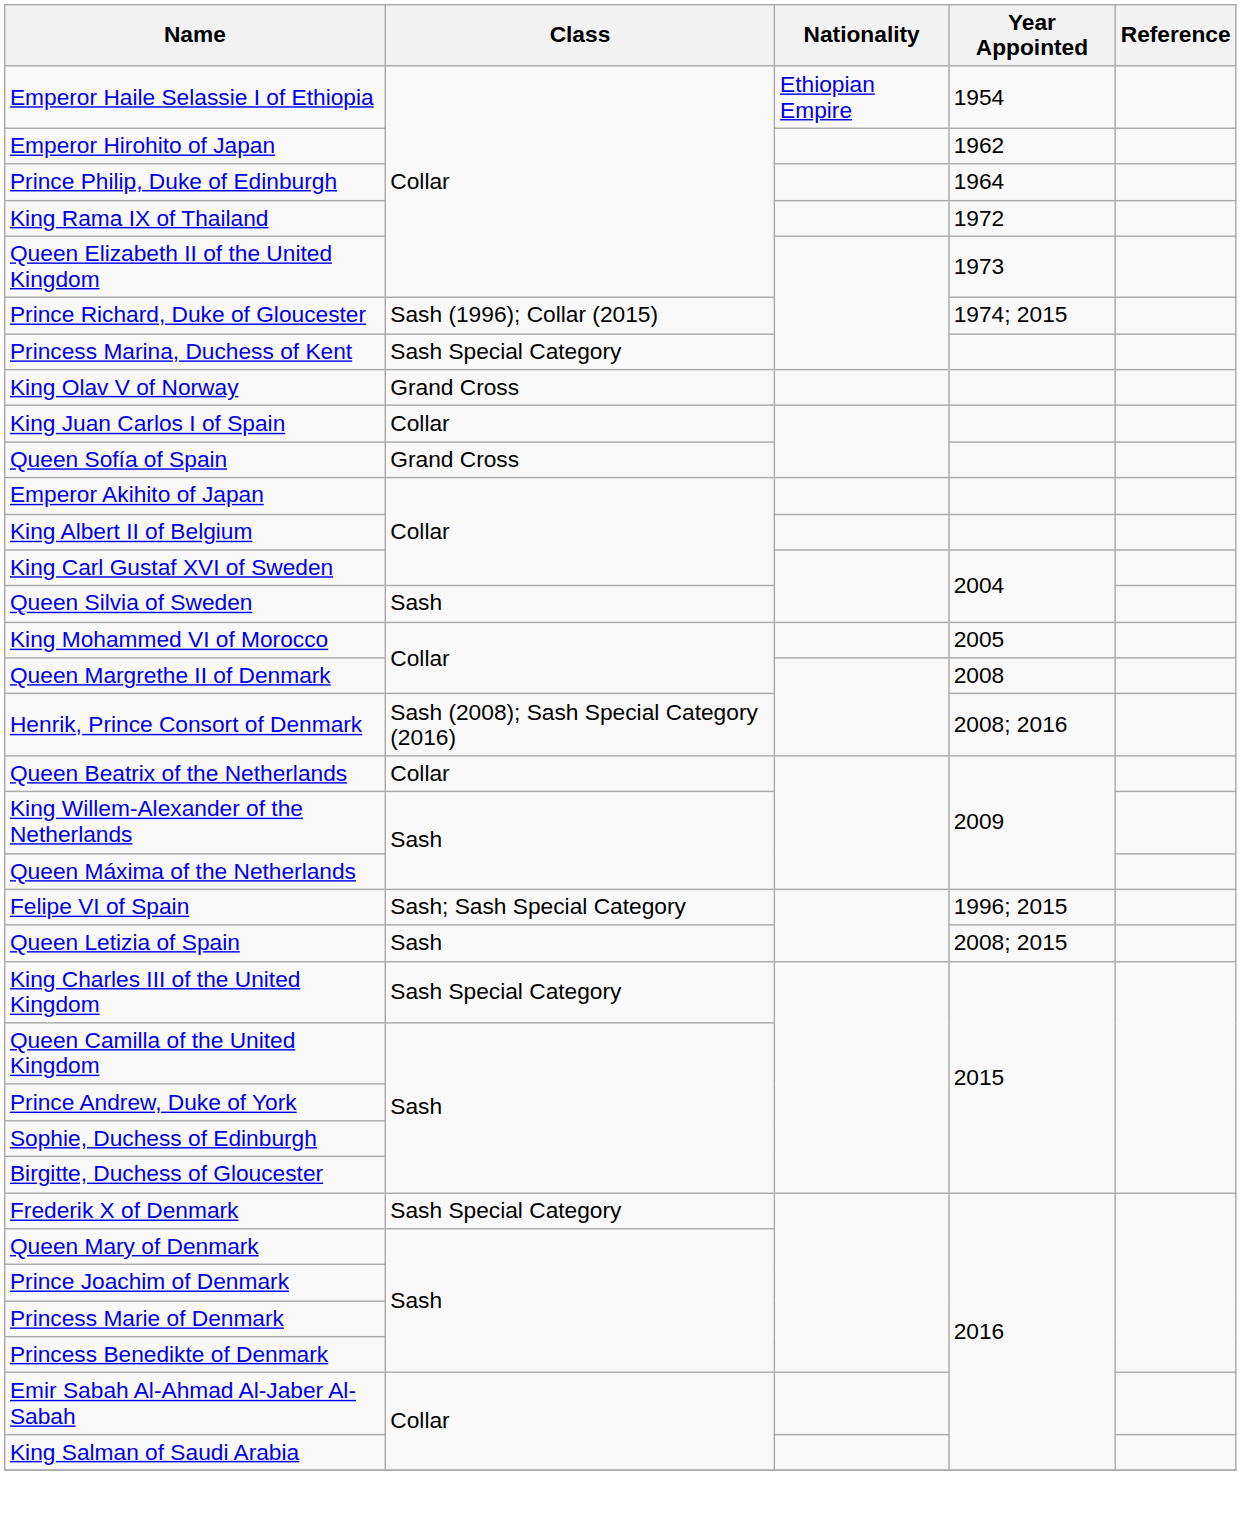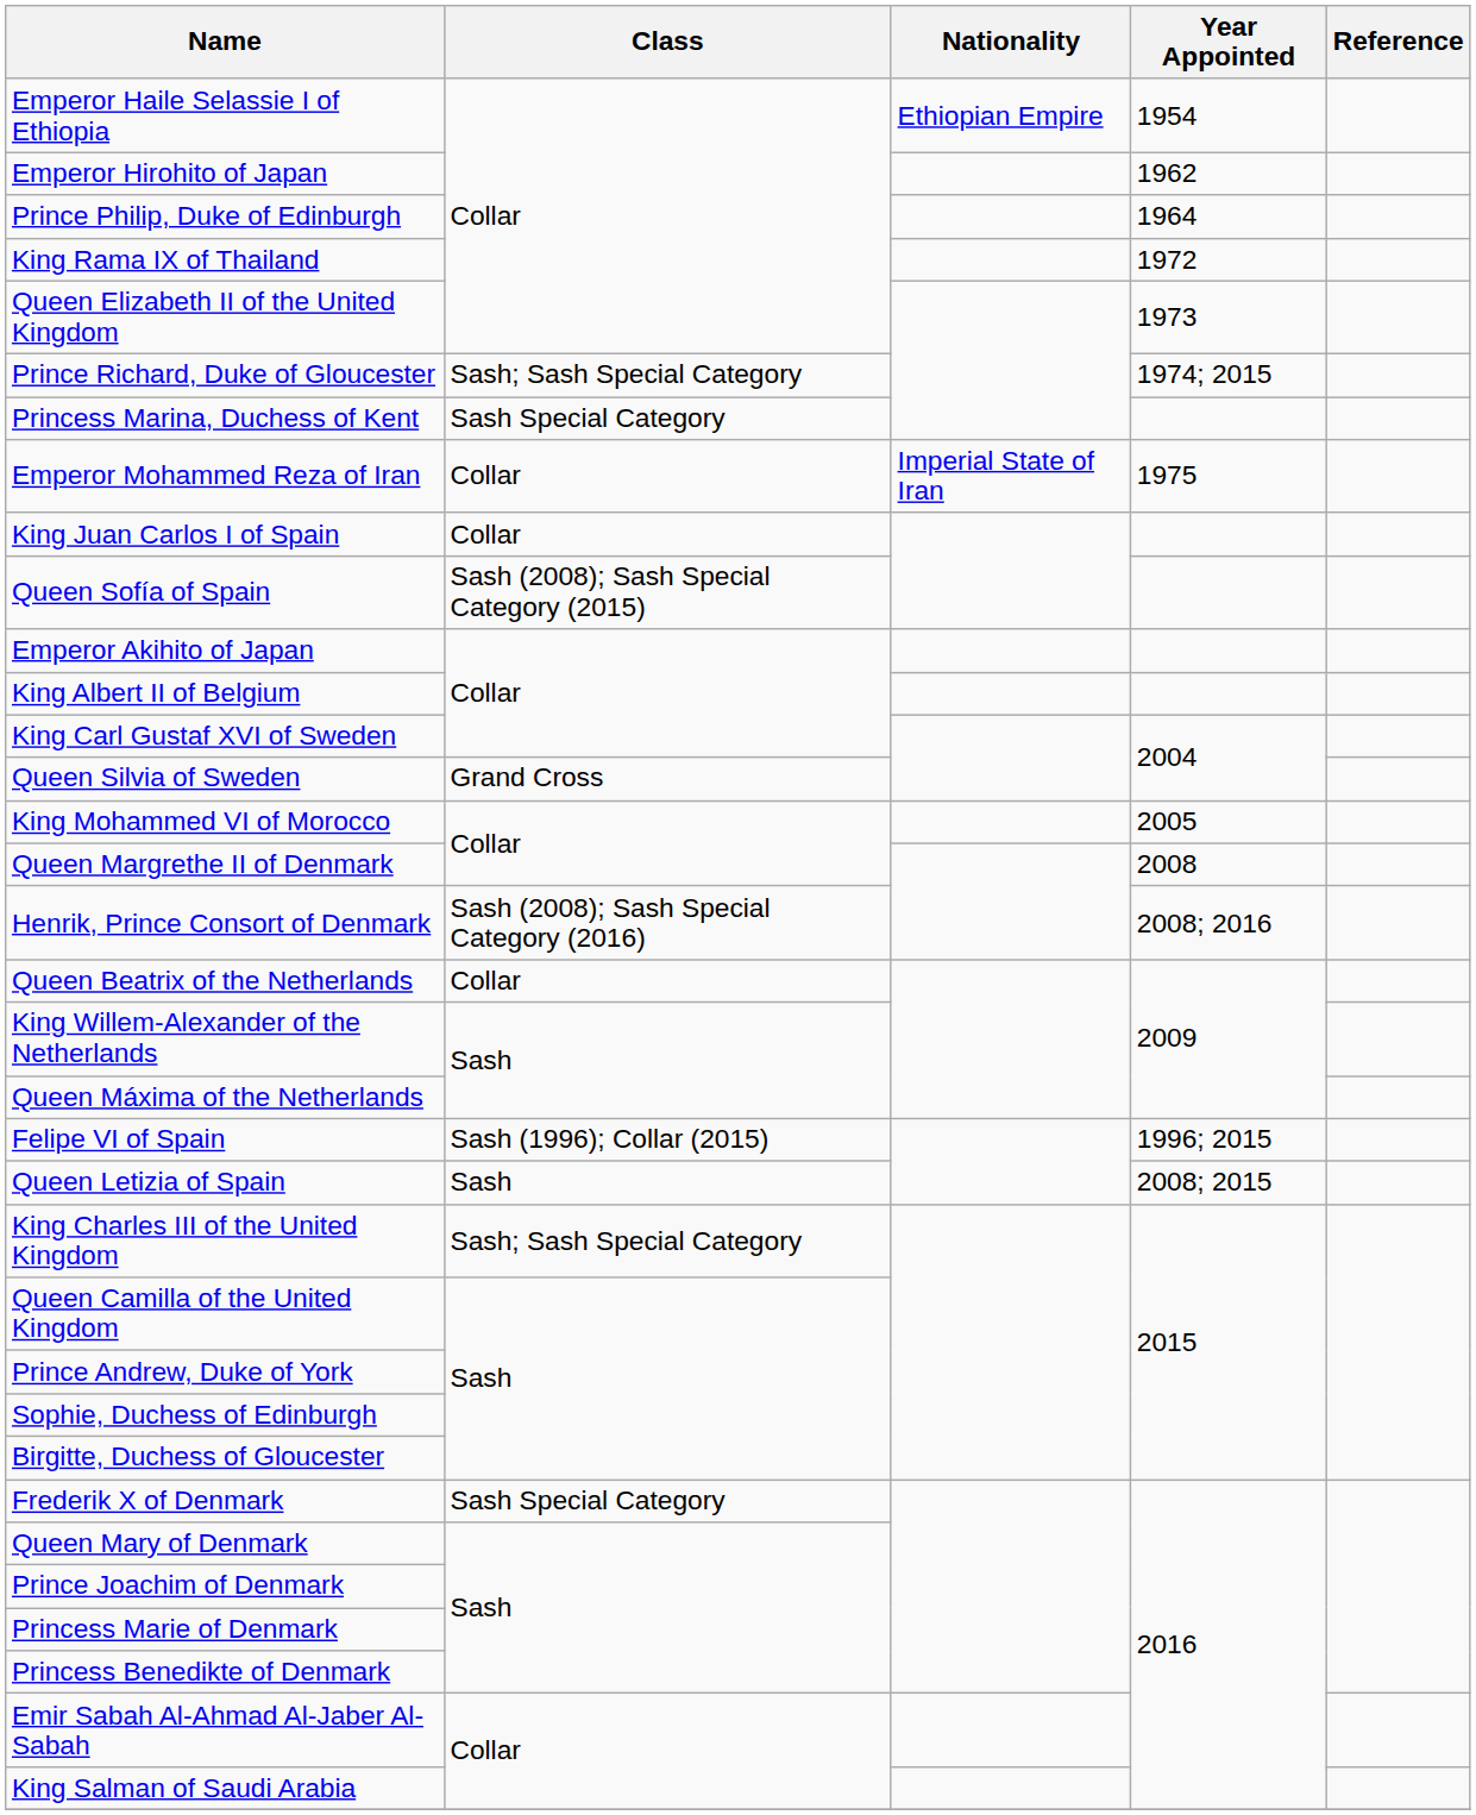 <table class="wikitable sortable">
 <tr>
 <th>Name</th>
 <th>Class</th>
 <th>Nationality</th>
 <th>Year Appointed</th>
 <th class="unsortable">Reference</th>
 </tr>
 <tr>
 <td><a href='#'>Emperor Haile Selassie I of Ethiopia</a></td>
 <td rowspan="5">Collar</td>
 <td> <a href='#'>Ethiopian Empire</a></td>
 <td>1954</td>
 <td></td>
 </tr>
 <tr>
 <td><a href='#'>Emperor Hirohito of Japan</a></td>
 <td></td>
 <td>1962</td>
 <td></td>
 </tr>
 <tr>
 <td><a href='#'>Prince Philip, Duke of Edinburgh</a></td>
 <td></td>
 <td>1964</td>
 <td></td>
 </tr>
 <tr>
 <td><a href='#'>King Rama IX of Thailand</a></td>
 <td></td>
 <td>1972</td>
 <td></td>
 </tr>
 <tr>
 <td><a href='#'>Queen Elizabeth II of the United Kingdom</a></td>
 <td rowspan="3"></td>
 <td>1973</td>
 <td></td>
 </tr>
 <tr>
 <td><a href='#'>Prince Richard, Duke of Gloucester</a></td>
-<td>Sash (1996); Collar (2015)</td>
+<td>Sash; Sash Special Category</td>
 <td>1974; 2015</td>
 <td></td>
 </tr>
 <tr>
 <td><a href='#'>Princess Marina, Duchess of Kent</a></td>
 <td>Sash Special Category</td>
 <td></td>
 <td></td>
 </tr>
 <tr>
-<td><a href='#'>King Olav V of Norway</a></td>
-<td>Grand Cross</td>
-<td></td>
-<td></td>
+<td><a href='#'>Emperor Mohammed Reza of Iran</a></td>
+<td>Collar</td>
+<td> <a href='#'>Imperial State of Iran</a></td>
+<td>1975</td>
 <td></td>
 </tr>
 <tr>
 <td><a href='#'>King Juan Carlos I of Spain</a></td>
 <td>Collar</td>
 <td rowspan="2"></td>
 <td></td>
 <td></td>
 </tr>
 <tr>
 <td><a href='#'>Queen Sofía of Spain</a></td>
-<td>Grand Cross</td>
+<td>Sash (2008); Sash Special Category (2015)</td>
 <td></td>
 <td></td>
 </tr>
 <tr>
 <td><a href='#'>Emperor Akihito of Japan</a></td>
 <td rowspan="3">Collar</td>
 <td></td>
 <td></td>
 <td></td>
 </tr>
 <tr>
 <td><a href='#'>King Albert II of Belgium</a></td>
 <td></td>
 <td></td>
 <td></td>
 </tr>
 <tr>
 <td><a href='#'>King Carl Gustaf XVI of Sweden</a></td>
 <td rowspan="2"></td>
 <td rowspan="2">2004</td>
 </tr>
 <tr>
 <td><a href='#'>Queen Silvia of Sweden</a></td>
-<td>Sash</td>
+<td>Grand Cross</td>
 <td></td>
 </tr>
 <tr>
 <td><a href='#'>King Mohammed VI of Morocco</a></td>
 <td rowspan="2">Collar</td>
 <td></td>
 <td>2005</td>
 <td></td>
 </tr>
 <tr>
 <td><a href='#'>Queen Margrethe II of Denmark</a></td>
 <td rowspan="2"></td>
 <td>2008</td>
 <td></td>
 </tr>
 <tr>
 <td><a href='#'>Henrik, Prince Consort of Denmark</a></td>
 <td>Sash (2008); Sash Special Category (2016)</td>
 <td>2008; 2016</td>
 <td></td>
 </tr>
 <tr>
 <td><a href='#'>Queen Beatrix of the Netherlands</a></td>
 <td>Collar</td>
 <td rowspan="3"></td>
 <td rowspan="3">2009</td>
 <td></td>
 </tr>
 <tr>
 <td><a href='#'>King Willem-Alexander of the Netherlands</a></td>
 <td rowspan="2">Sash</td>
 <td></td>
 </tr>
 <tr>
 <td><a href='#'>Queen Máxima of the Netherlands</a></td>
 <td></td>
 </tr>
 <tr>
 <td><a href='#'>Felipe VI of Spain</a></td>
-<td>Sash; Sash Special Category</td>
+<td>Sash (1996); Collar (2015)</td>
 <td rowspan="2"></td>
 <td>1996; 2015</td>
 <td></td>
 </tr>
 <tr>
 <td><a href='#'>Queen Letizia of Spain</a></td>
 <td>Sash</td>
 <td>2008; 2015</td>
 <td></td>
 </tr>
 <tr>
 <td><a href='#'>King Charles III of the United Kingdom</a></td>
-<td>Sash Special Category</td>
+<td>Sash; Sash Special Category</td>
 <td rowspan="5"></td>
 <td rowspan="5">2015</td>
 <td rowspan="5"></td>
 </tr>
 <tr>
 <td><a href='#'>Queen Camilla of the United Kingdom</a></td>
 <td rowspan="4">Sash</td>
 </tr>
 <tr>
 <td><a href='#'>Prince Andrew, Duke of York</a></td>
 </tr>
 <tr>
 <td><a href='#'>Sophie, Duchess of Edinburgh</a></td>
 </tr>
 <tr>
 <td><a href='#'>Birgitte, Duchess of Gloucester</a></td>
 </tr>
 <tr>
 <td><a href='#'>Frederik X of Denmark</a></td>
 <td>Sash Special Category</td>
 <td rowspan="5"></td>
 <td rowspan="7">2016</td>
 <td rowspan="5"></td>
 </tr>
 <tr>
 <td><a href='#'>Queen Mary of Denmark</a></td>
 <td rowspan="4">Sash</td>
 </tr>
 <tr>
 <td><a href='#'>Prince Joachim of Denmark</a></td>
 </tr>
 <tr>
 <td><a href='#'>Princess Marie of Denmark</a></td>
 </tr>
 <tr>
 <td><a href='#'>Princess Benedikte of Denmark</a></td>
 </tr>
 <tr>
 <td><a href='#'>Emir Sabah Al-Ahmad Al-Jaber Al-Sabah</a></td>
 <td rowspan="2">Collar</td>
 <td></td>
 <td></td>
 </tr>
 <tr>
 <td><a href='#'>King Salman of Saudi Arabia</a></td>
 <td></td>
 <td></td>
 </tr>
 <tr>
 </tr>
 </table>
